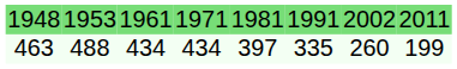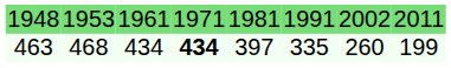 <table align="center" cellspacing="0" style="background:#f3fff3">
 <tr bgcolor="#77dd77">
 <td align="center">1948</td>
 <td align="center">1953</td>
 <td align="center">1961</td>
 <td align="center">1971</td>
 <td align="center">1981</td>
 <td align="center">1991</td>
 <td align="center">2002</td>
 <td align="center">2011</td>
 </tr>
 <tr>
 <td align="center">463</td>
-<td align="center">488</td>
+<td align="center">468</td>
 <td align="center">434</td>
-<td align="center">434</td>
+<td align="center"><strong>434</strong></td>
 <td align="center">397</td>
 <td align="center">335</td>
 <td align="center">260</td>
 <td align="center">199</td>
 </tr>
 </table>
